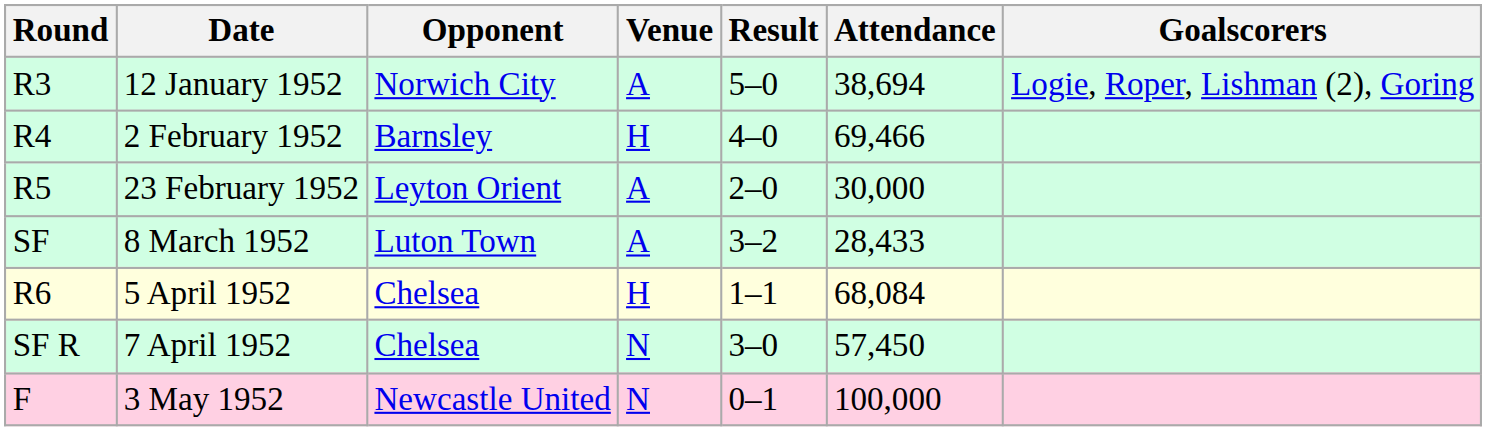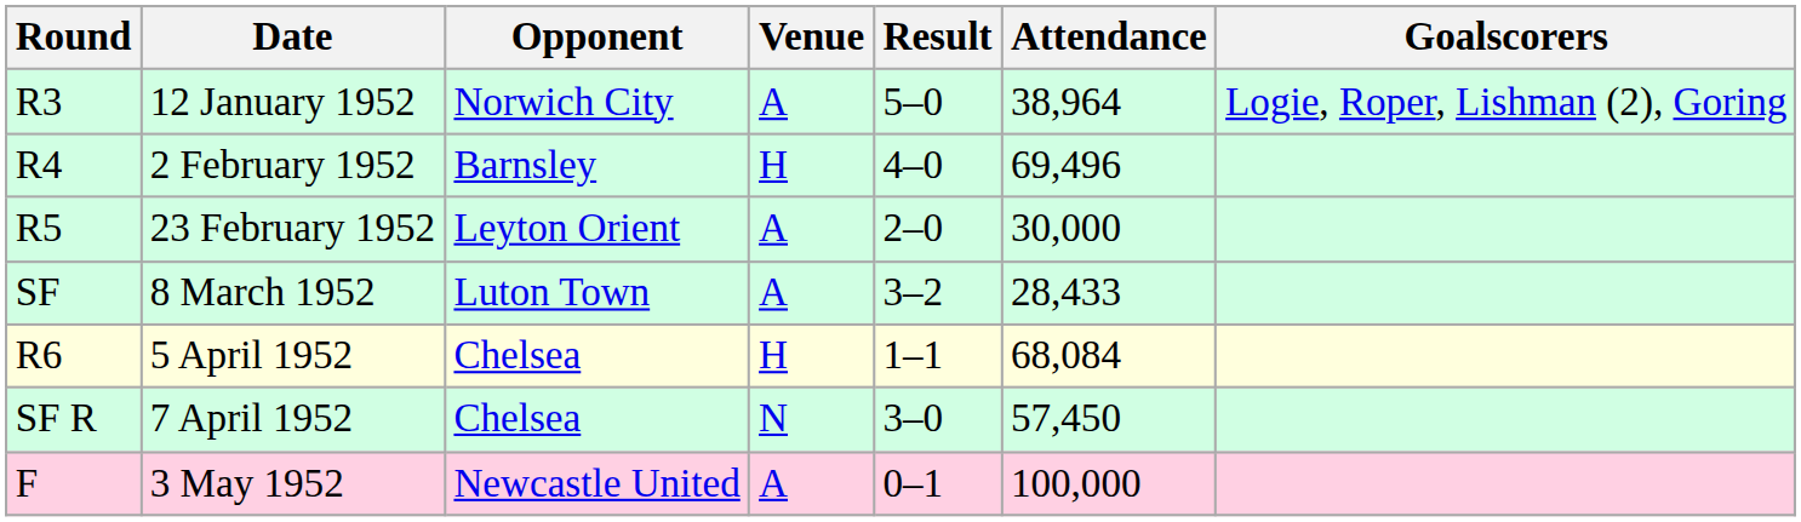 <table class="wikitable">
 <tr>
 <th>Round</th>
 <th>Date</th>
 <th>Opponent</th>
 <th>Venue</th>
 <th>Result</th>
 <th>Attendance</th>
 <th>Goalscorers</th>
 </tr>
 <tr style="background:#d0ffe3;">
 <td>R3</td>
 <td>12 January 1952</td>
 <td><a href='#'>Norwich City</a></td>
 <td><a href='#'>A</a></td>
 <td>5–0</td>
-<td>38,694</td>
+<td>38,964</td>
 <td><a href='#'>Logie</a>, <a href='#'>Roper</a>, <a href='#'>Lishman</a> (2), <a href='#'>Goring</a></td>
 </tr>
 <tr style="background:#d0ffe3;">
 <td>R4</td>
 <td>2 February 1952</td>
 <td><a href='#'>Barnsley</a></td>
 <td><a href='#'>H</a></td>
 <td>4–0</td>
-<td>69,466</td>
+<td>69,496</td>
 <td></td>
 </tr>
 <tr style="background:#d0ffe3;">
 <td>R5</td>
 <td>23 February 1952</td>
 <td><a href='#'>Leyton Orient</a></td>
 <td><a href='#'>A</a></td>
 <td>2–0</td>
 <td>30,000</td>
 <td></td>
 </tr>
 <tr style="background:#d0ffe3;">
 <td>SF</td>
 <td>8 March 1952</td>
 <td><a href='#'>Luton Town</a></td>
 <td><a href='#'>A</a></td>
 <td>3–2</td>
 <td>28,433</td>
 <td></td>
 </tr>
 <tr style="background:#ffffdd;">
 <td>R6</td>
 <td>5 April 1952</td>
 <td><a href='#'>Chelsea</a></td>
 <td><a href='#'>H</a></td>
 <td>1–1</td>
 <td>68,084</td>
 <td></td>
 </tr>
 <tr style="background:#d0ffe3;">
 <td>SF R</td>
 <td>7 April 1952</td>
 <td><a href='#'>Chelsea</a></td>
 <td><a href='#'>N</a></td>
 <td>3–0</td>
 <td>57,450</td>
 <td></td>
 </tr>
 <tr style="background:#ffd0e3;">
 <td>F</td>
 <td>3 May 1952</td>
 <td><a href='#'>Newcastle United</a></td>
-<td><a href='#'>N</a></td>
+<td><a href='#'>A</a></td>
 <td>0–1</td>
 <td>100,000</td>
 <td></td>
 </tr>
 </table>
